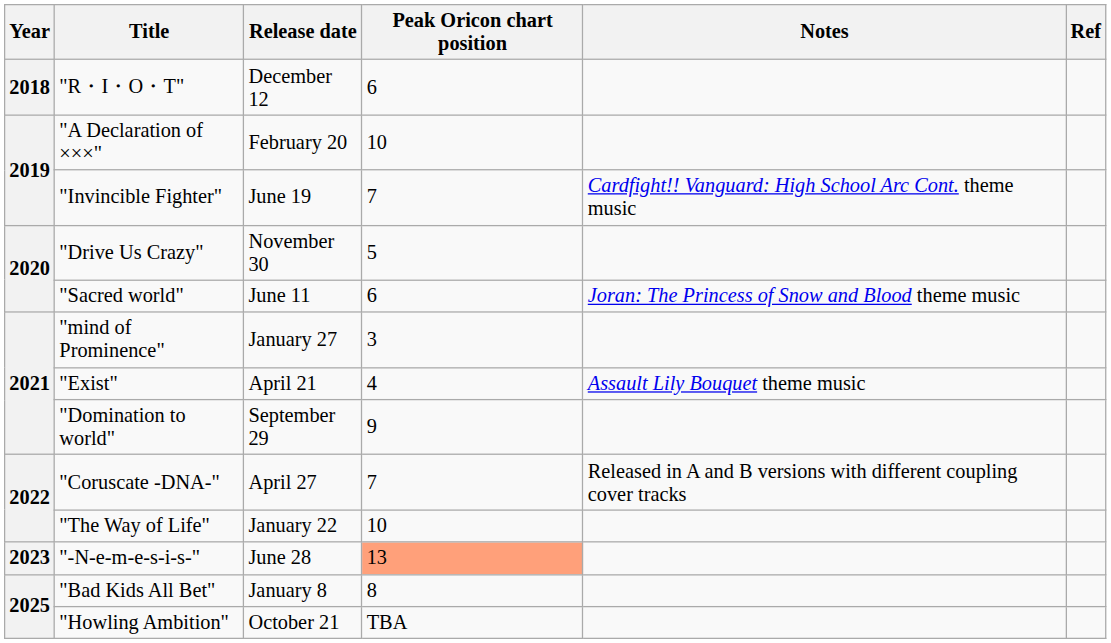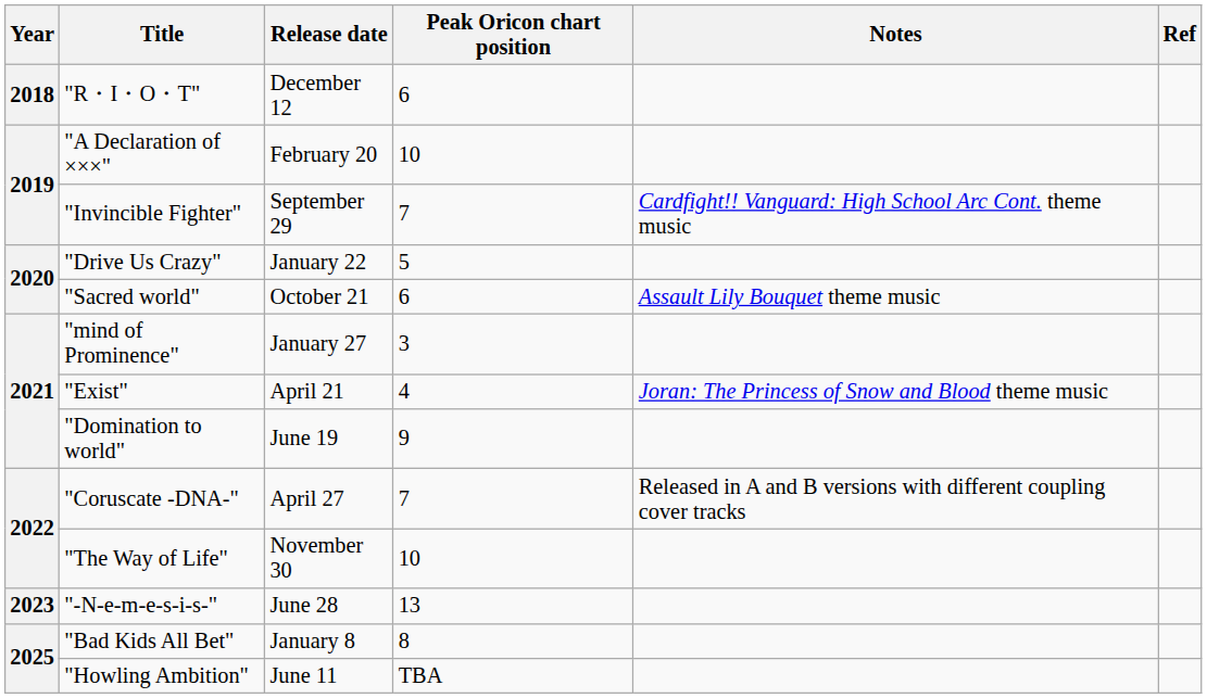 <table class="wikitable" text-align: center>
 <tr>
 <th>Year</th>
 <th>Title</th>
 <th>Release date</th>
 <th>Peak Oricon chart position</th>
 <th>Notes</th>
 <th>Ref</th>
 </tr>
 <tr>
 <th>2018</th>
 <td>"R・I・O・T"</td>
 <td>December 12</td>
 <td>6</td>
 <td></td>
 <td></td>
 </tr>
 <tr>
 <th rowspan=2>2019</th>
 <td>"A Declaration of ×××"</td>
 <td>February 20</td>
 <td>10</td>
 <td></td>
 <td></td>
 </tr>
 <tr>
 <td>"Invincible Fighter"</td>
-<td>June 19</td>
+<td>September 29</td>
 <td>7</td>
 <td><em><a href='#'>Cardfight!! Vanguard: High School Arc Cont.</a></em> theme music</td>
 <td></td>
 </tr>
 <tr>
 <th rowspan=2>2020</th>
 <td>"Drive Us Crazy"</td>
-<td>November 30</td>
+<td>January 22</td>
 <td>5</td>
 <td></td>
 <td></td>
 </tr>
 <tr>
 <td>"Sacred world"</td>
-<td>June 11</td>
+<td>October 21</td>
 <td>6</td>
-<td><em><a href='#'>Joran: The Princess of Snow and Blood</a></em> theme music</td>
+<td><em><a href='#'>Assault Lily Bouquet</a></em> theme music</td>
 <td></td>
 </tr>
 <tr>
 <th rowspan=3>2021</th>
 <td>"mind of Prominence"</td>
 <td>January 27</td>
 <td>3</td>
 <td></td>
 <td></td>
 </tr>
 <tr>
 <td>"Exist"</td>
 <td>April 21</td>
 <td>4</td>
-<td><em><a href='#'>Assault Lily Bouquet</a></em> theme music</td>
+<td><em><a href='#'>Joran: The Princess of Snow and Blood</a></em> theme music</td>
 <td></td>
 </tr>
 <tr>
 <td>"Domination to world"</td>
-<td>September 29</td>
+<td>June 19</td>
 <td>9</td>
 <td></td>
 <td></td>
 </tr>
 <tr>
 <th rowspan=2>2022</th>
 <td>"Coruscate -DNA-"</td>
 <td>April 27</td>
 <td>7</td>
 <td>Released in A and B versions with different coupling cover tracks</td>
 <td></td>
 </tr>
 <tr>
 <td>"The Way of Life"</td>
-<td>January 22</td>
+<td>November 30</td>
 <td>10</td>
 <td></td>
 <td></td>
 </tr>
 <tr>
 <th>2023</th>
 <td>"-N-e-m-e-s-i-s-"</td>
 <td>June 28</td>
-<td style="background: lightsalmon;">13</td>
+<td>13</td>
 <td></td>
 <td></td>
 </tr>
 <tr>
 <th rowspan="2">2025</th>
 <td>"Bad Kids All Bet"</td>
 <td>January 8</td>
 <td>8</td>
 <td></td>
 <td></td>
 </tr>
 <tr>
 <td>"Howling Ambition"</td>
-<td>October 21</td>
+<td>June 11</td>
 <td>TBA</td>
 <td></td>
 <td></td>
 </tr>
 </table>
